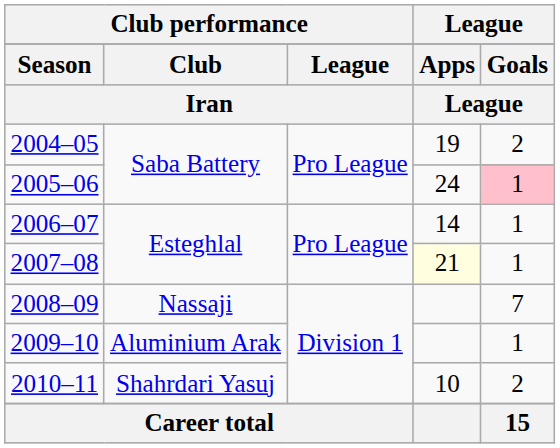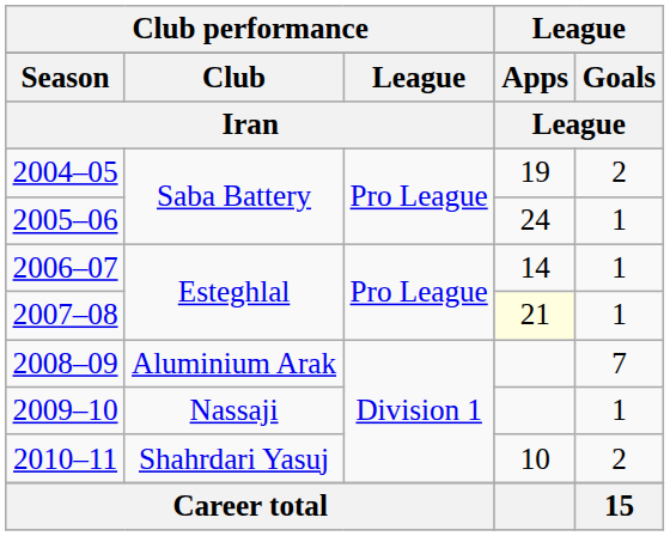 <table class="wikitable" style="text-align:center">
 <tr>
 <th colspan=3>Club performance</th>
 <th colspan=2>League</th>
 </tr>
 <tr>
 </tr>
 <tr>
 <th>Season</th>
 <th>Club</th>
 <th>League</th>
 <th>Apps</th>
 <th>Goals</th>
 </tr>
 <tr>
 <th colspan=3>Iran</th>
 <th colspan=2>League</th>
 </tr>
 <tr>
 <td><a href='#'>2004–05</a></td>
 <td rowspan="2"><a href='#'>Saba Battery</a></td>
 <td rowspan="2"><a href='#'>Pro League</a></td>
 <td>19</td>
 <td>2</td>
 </tr>
 <tr>
 <td><a href='#'>2005–06</a></td>
 <td>24</td>
-<td style="background: pink;">1</td>
+<td>1</td>
 </tr>
 <tr>
 <td><a href='#'>2006–07</a></td>
 <td rowspan="2"><a href='#'>Esteghlal</a></td>
 <td rowspan="2"><a href='#'>Pro League</a></td>
 <td>14</td>
 <td>1</td>
 </tr>
 <tr>
 <td><a href='#'>2007–08</a></td>
 <td style="background: lightyellow;">21</td>
 <td>1</td>
 </tr>
 <tr>
 <td><a href='#'>2008–09</a></td>
-<td rowspan="1"><a href='#'>Nassaji</a></td>
+<td rowspan="1"><a href='#'>Aluminium Arak</a></td>
 <td rowspan="3"><a href='#'>Division 1</a></td>
 <td></td>
 <td>7</td>
 </tr>
 <tr>
 <td><a href='#'>2009–10</a></td>
-<td rowspan="1"><a href='#'>Aluminium Arak</a></td>
+<td rowspan="1"><a href='#'>Nassaji</a></td>
 <td></td>
 <td>1</td>
 </tr>
 <tr>
 <td><a href='#'>2010–11</a></td>
 <td rowspan="1"><a href='#'>Shahrdari Yasuj</a></td>
 <td>10</td>
 <td>2</td>
 </tr>
 <tr>
 </tr>
 <tr>
 <th colspan=3>Career total</th>
 <th></th>
 <th>15</th>
 </tr>
 </table>
